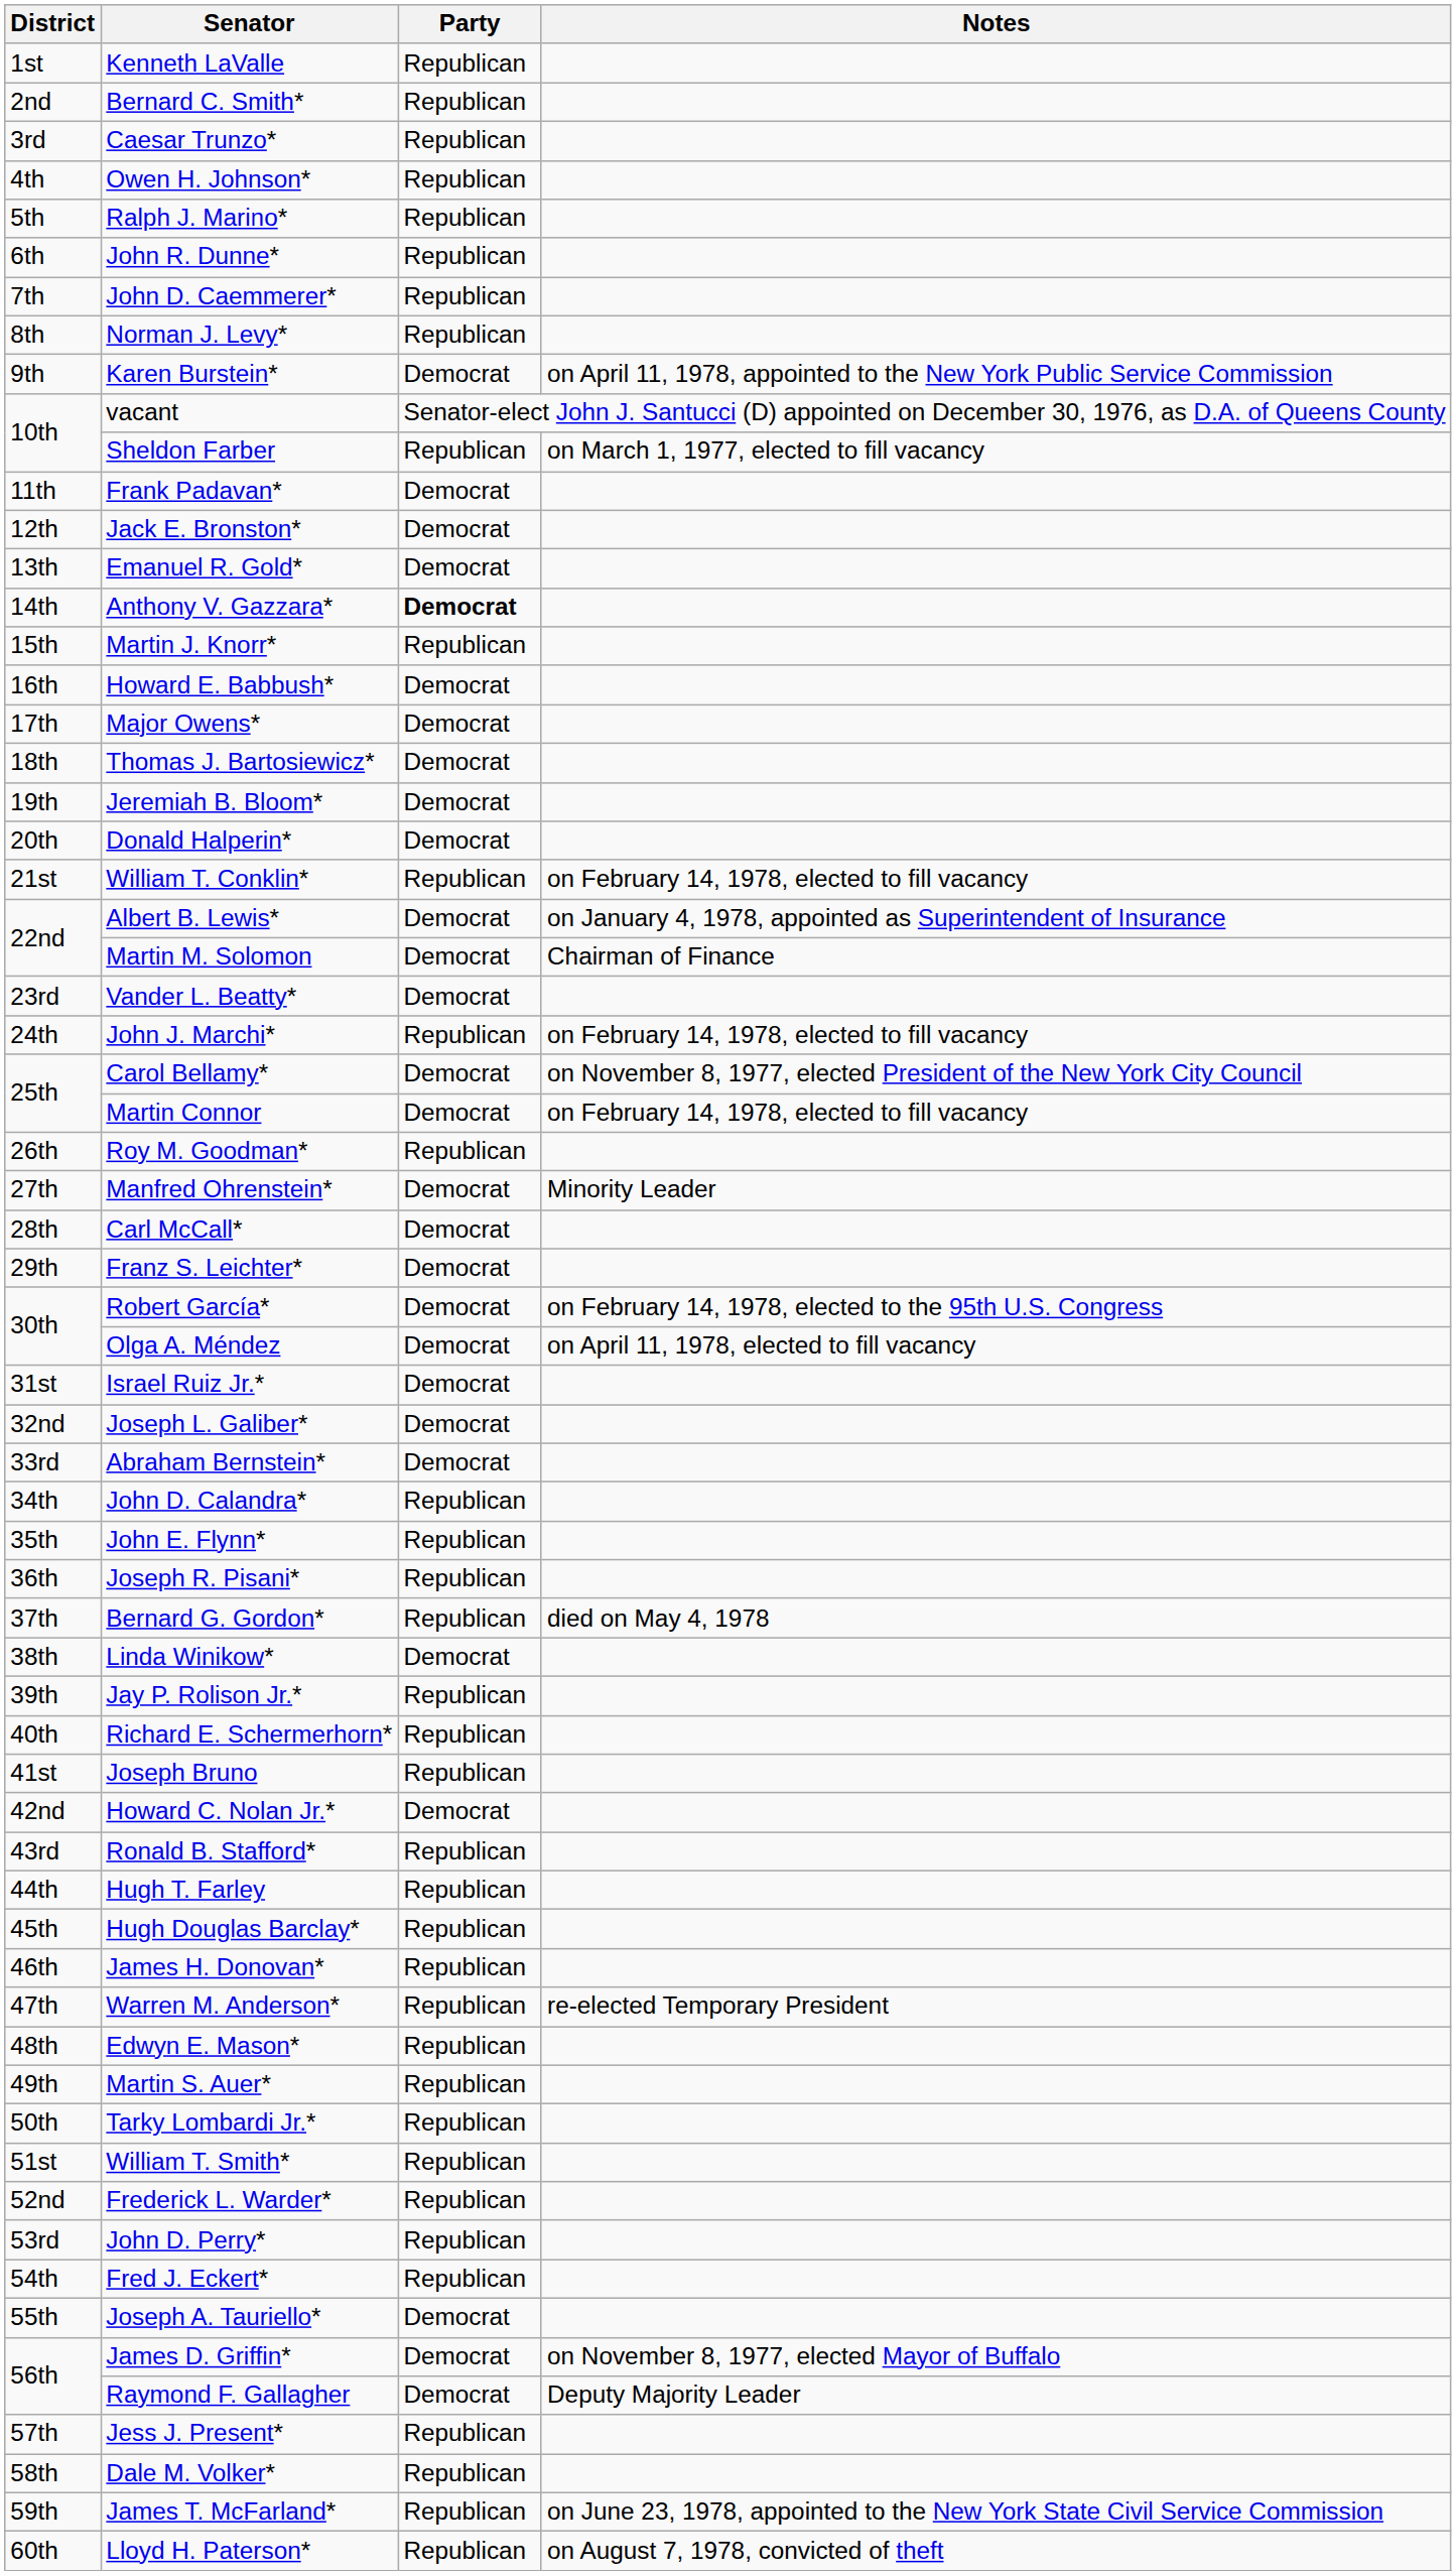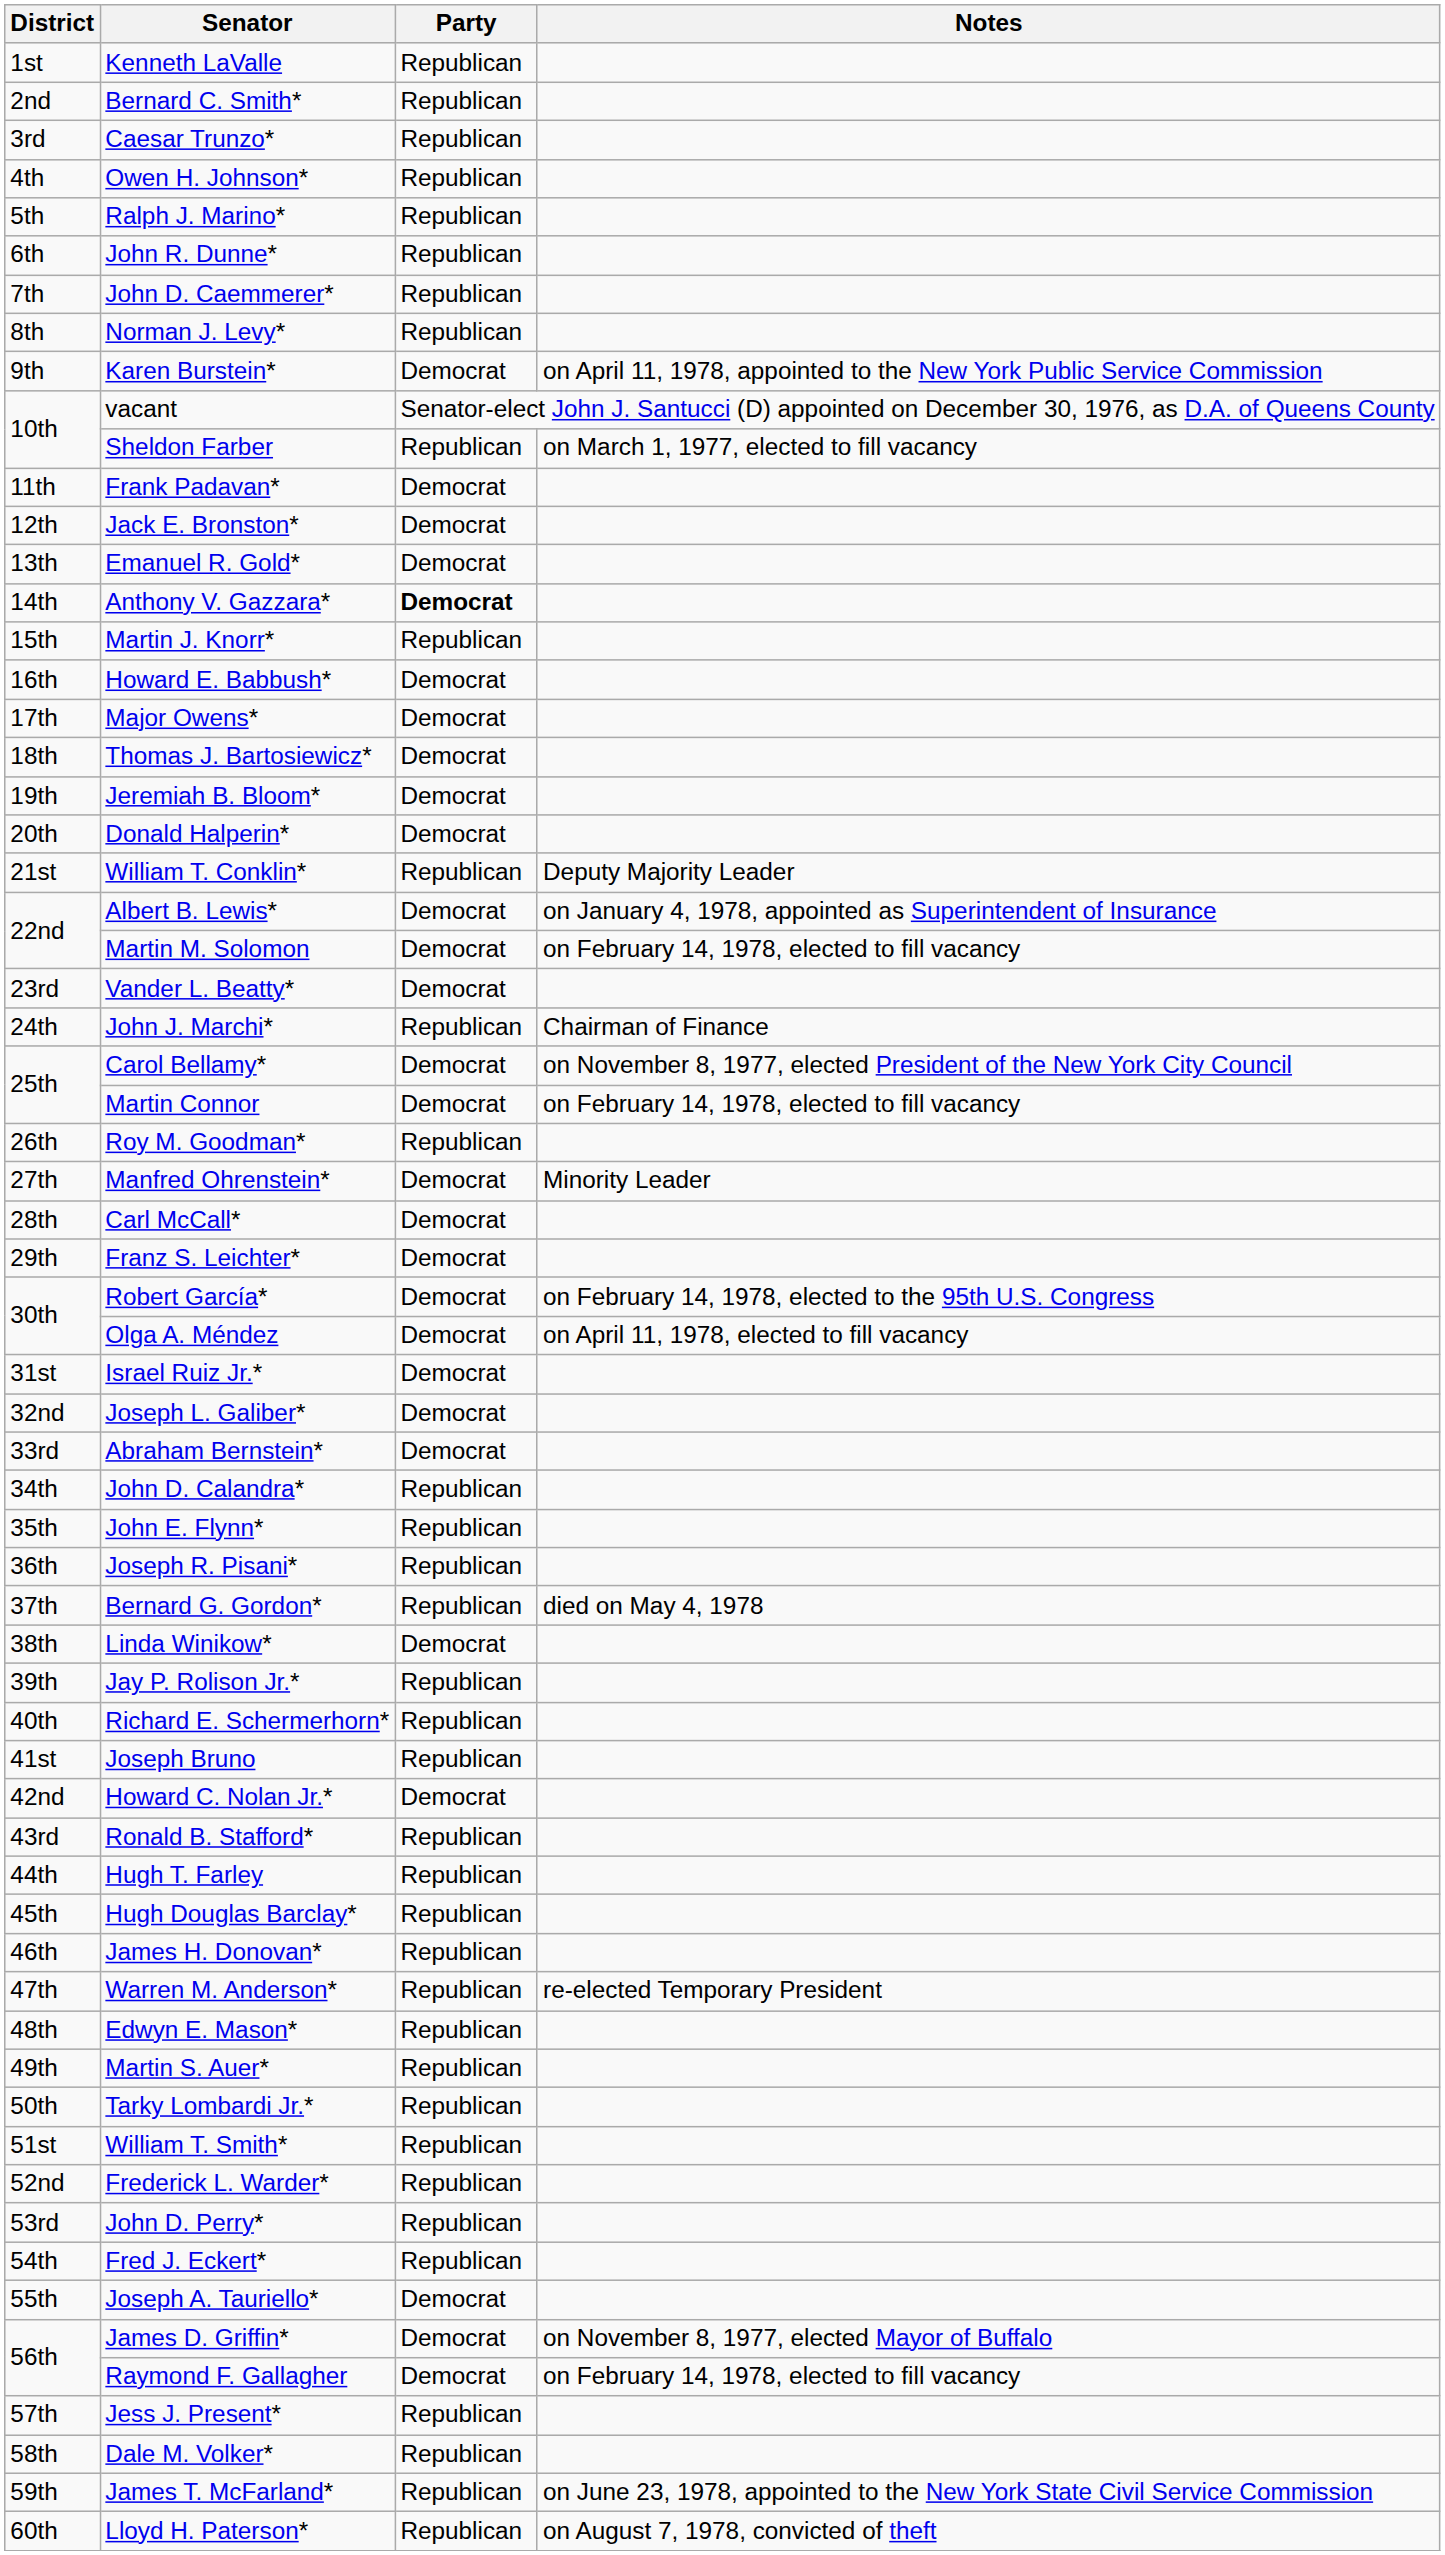 <table class=wikitable>
 <tr>
 <th>District</th>
 <th>Senator</th>
 <th>Party</th>
 <th>Notes</th>
 </tr>
 <tr>
 <td>1st</td>
 <td><a href='#'>Kenneth LaValle</a></td>
 <td>Republican</td>
 <td></td>
 </tr>
 <tr>
 <td>2nd</td>
 <td><a href='#'>Bernard C. Smith</a>*</td>
 <td>Republican</td>
 <td></td>
 </tr>
 <tr>
 <td>3rd</td>
 <td><a href='#'>Caesar Trunzo</a>*</td>
 <td>Republican</td>
 <td></td>
 </tr>
 <tr>
 <td>4th</td>
 <td><a href='#'>Owen H. Johnson</a>*</td>
 <td>Republican</td>
 <td></td>
 </tr>
 <tr>
 <td>5th</td>
 <td><a href='#'>Ralph J. Marino</a>*</td>
 <td>Republican</td>
 <td></td>
 </tr>
 <tr>
 <td>6th</td>
 <td><a href='#'>John R. Dunne</a>*</td>
 <td>Republican</td>
 <td></td>
 </tr>
 <tr>
 <td>7th</td>
 <td><a href='#'>John D. Caemmerer</a>*</td>
 <td>Republican</td>
 <td></td>
 </tr>
 <tr>
 <td>8th</td>
 <td><a href='#'>Norman J. Levy</a>*</td>
 <td>Republican</td>
 <td></td>
 </tr>
 <tr>
 <td>9th</td>
 <td><a href='#'>Karen Burstein</a>*</td>
 <td>Democrat</td>
 <td>on April 11, 1978, appointed to the <a href='#'>New York Public Service Commission</a></td>
 </tr>
 <tr>
 <td rowspan="2">10th</td>
 <td>vacant</td>
 <td colspan="2">Senator-elect <a href='#'>John J. Santucci</a> (D) appointed on December 30, 1976, as <a href='#'>D.A. of Queens County</a></td>
 </tr>
 <tr>
 <td><a href='#'>Sheldon Farber</a></td>
 <td>Republican</td>
 <td>on March 1, 1977, elected to fill vacancy</td>
 </tr>
 <tr>
 <td>11th</td>
 <td><a href='#'>Frank Padavan</a>*</td>
 <td>Democrat</td>
 <td></td>
 </tr>
 <tr>
 <td>12th</td>
 <td><a href='#'>Jack E. Bronston</a>*</td>
 <td>Democrat</td>
 <td></td>
 </tr>
 <tr>
 <td>13th</td>
 <td><a href='#'>Emanuel R. Gold</a>*</td>
 <td>Democrat</td>
 <td></td>
 </tr>
 <tr>
 <td>14th</td>
 <td><a href='#'>Anthony V. Gazzara</a>*</td>
 <td><strong>Democrat</strong></td>
 <td></td>
 </tr>
 <tr>
 <td>15th</td>
 <td><a href='#'>Martin J. Knorr</a>*</td>
 <td>Republican</td>
 <td></td>
 </tr>
 <tr>
 <td>16th</td>
 <td><a href='#'>Howard E. Babbush</a>*</td>
 <td>Democrat</td>
 <td></td>
 </tr>
 <tr>
 <td>17th</td>
 <td><a href='#'>Major Owens</a>*</td>
 <td>Democrat</td>
 <td></td>
 </tr>
 <tr>
 <td>18th</td>
 <td><a href='#'>Thomas J. Bartosiewicz</a>*</td>
 <td>Democrat</td>
 <td></td>
 </tr>
 <tr>
 <td>19th</td>
 <td><a href='#'>Jeremiah B. Bloom</a>*</td>
 <td>Democrat</td>
 <td></td>
 </tr>
 <tr>
 <td>20th</td>
 <td><a href='#'>Donald Halperin</a>*</td>
 <td>Democrat</td>
 <td></td>
 </tr>
 <tr>
 <td>21st</td>
 <td><a href='#'>William T. Conklin</a>*</td>
 <td>Republican</td>
-<td>on February 14, 1978, elected to fill vacancy</td>
+<td>Deputy Majority Leader</td>
 </tr>
 <tr>
 <td rowspan="2">22nd</td>
 <td><a href='#'>Albert B. Lewis</a>*</td>
 <td>Democrat</td>
 <td>on January 4, 1978, appointed as <a href='#'>Superintendent of Insurance</a></td>
 </tr>
 <tr>
 <td><a href='#'>Martin M. Solomon</a></td>
 <td>Democrat</td>
-<td>Chairman of Finance</td>
+<td>on February 14, 1978, elected to fill vacancy</td>
 </tr>
 <tr>
 <td>23rd</td>
 <td><a href='#'>Vander L. Beatty</a>*</td>
 <td>Democrat</td>
 <td></td>
 </tr>
 <tr>
 <td>24th</td>
 <td><a href='#'>John J. Marchi</a>*</td>
 <td>Republican</td>
-<td>on February 14, 1978, elected to fill vacancy</td>
+<td>Chairman of Finance</td>
 </tr>
 <tr>
 <td rowspan="2">25th</td>
 <td><a href='#'>Carol Bellamy</a>*</td>
 <td>Democrat</td>
 <td>on November 8, 1977, elected <a href='#'>President of the New York City Council</a></td>
 </tr>
 <tr>
 <td><a href='#'>Martin Connor</a></td>
 <td>Democrat</td>
 <td>on February 14, 1978, elected to fill vacancy</td>
 </tr>
 <tr>
 <td>26th</td>
 <td><a href='#'>Roy M. Goodman</a>*</td>
 <td>Republican</td>
 <td></td>
 </tr>
 <tr>
 <td>27th</td>
 <td><a href='#'>Manfred Ohrenstein</a>*</td>
 <td>Democrat</td>
 <td>Minority Leader</td>
 </tr>
 <tr>
 <td>28th</td>
 <td><a href='#'>Carl McCall</a>*</td>
 <td>Democrat</td>
 <td></td>
 </tr>
 <tr>
 <td>29th</td>
 <td><a href='#'>Franz S. Leichter</a>*</td>
 <td>Democrat</td>
 <td></td>
 </tr>
 <tr>
 <td rowspan="2">30th</td>
 <td><a href='#'>Robert García</a>*</td>
 <td>Democrat</td>
 <td>on February 14, 1978, elected to the <a href='#'>95th U.S. Congress</a></td>
 </tr>
 <tr>
 <td><a href='#'>Olga A. Méndez</a></td>
 <td>Democrat</td>
 <td>on April 11, 1978, elected to fill vacancy</td>
 </tr>
 <tr>
 <td>31st</td>
 <td><a href='#'>Israel Ruiz Jr.</a>*</td>
 <td>Democrat</td>
 <td></td>
 </tr>
 <tr>
 <td>32nd</td>
 <td><a href='#'>Joseph L. Galiber</a>*</td>
 <td>Democrat</td>
 <td></td>
 </tr>
 <tr>
 <td>33rd</td>
 <td><a href='#'>Abraham Bernstein</a>*</td>
 <td>Democrat</td>
 <td></td>
 </tr>
 <tr>
 <td>34th</td>
 <td><a href='#'>John D. Calandra</a>*</td>
 <td>Republican</td>
 <td></td>
 </tr>
 <tr>
 <td>35th</td>
 <td><a href='#'>John E. Flynn</a>*</td>
 <td>Republican</td>
 <td></td>
 </tr>
 <tr>
 <td>36th</td>
 <td><a href='#'>Joseph R. Pisani</a>*</td>
 <td>Republican</td>
 <td></td>
 </tr>
 <tr>
 <td>37th</td>
 <td><a href='#'>Bernard G. Gordon</a>*</td>
 <td>Republican</td>
 <td>died on May 4, 1978</td>
 </tr>
 <tr>
 <td>38th</td>
 <td><a href='#'>Linda Winikow</a>*</td>
 <td>Democrat</td>
 <td></td>
 </tr>
 <tr>
 <td>39th</td>
 <td><a href='#'>Jay P. Rolison Jr.</a>*</td>
 <td>Republican</td>
 <td></td>
 </tr>
 <tr>
 <td>40th</td>
 <td><a href='#'>Richard E. Schermerhorn</a>*</td>
 <td>Republican</td>
 <td></td>
 </tr>
 <tr>
 <td>41st</td>
 <td><a href='#'>Joseph Bruno</a></td>
 <td>Republican</td>
 <td></td>
 </tr>
 <tr>
 <td>42nd</td>
 <td><a href='#'>Howard C. Nolan Jr.</a>*</td>
 <td>Democrat</td>
 <td></td>
 </tr>
 <tr>
 <td>43rd</td>
 <td><a href='#'>Ronald B. Stafford</a>*</td>
 <td>Republican</td>
 <td></td>
 </tr>
 <tr>
 <td>44th</td>
 <td><a href='#'>Hugh T. Farley</a></td>
 <td>Republican</td>
 <td></td>
 </tr>
 <tr>
 <td>45th</td>
 <td><a href='#'>Hugh Douglas Barclay</a>*</td>
 <td>Republican</td>
 <td></td>
 </tr>
 <tr>
 <td>46th</td>
 <td><a href='#'>James H. Donovan</a>*</td>
 <td>Republican</td>
 <td></td>
 </tr>
 <tr>
 <td>47th</td>
 <td><a href='#'>Warren M. Anderson</a>*</td>
 <td>Republican</td>
 <td>re-elected Temporary President</td>
 </tr>
 <tr>
 <td>48th</td>
 <td><a href='#'>Edwyn E. Mason</a>*</td>
 <td>Republican</td>
 <td></td>
 </tr>
 <tr>
 <td>49th</td>
 <td><a href='#'>Martin S. Auer</a>*</td>
 <td>Republican</td>
 <td></td>
 </tr>
 <tr>
 <td>50th</td>
 <td><a href='#'>Tarky Lombardi Jr.</a>*</td>
 <td>Republican</td>
 <td></td>
 </tr>
 <tr>
 <td>51st</td>
 <td><a href='#'>William T. Smith</a>*</td>
 <td>Republican</td>
 <td></td>
 </tr>
 <tr>
 <td>52nd</td>
 <td><a href='#'>Frederick L. Warder</a>*</td>
 <td>Republican</td>
 <td></td>
 </tr>
 <tr>
 <td>53rd</td>
 <td><a href='#'>John D. Perry</a>*</td>
 <td>Republican</td>
 <td></td>
 </tr>
 <tr>
 <td>54th</td>
 <td><a href='#'>Fred J. Eckert</a>*</td>
 <td>Republican</td>
 <td></td>
 </tr>
 <tr>
 <td>55th</td>
 <td><a href='#'>Joseph A. Tauriello</a>*</td>
 <td>Democrat</td>
 <td></td>
 </tr>
 <tr>
 <td rowspan="2">56th</td>
 <td><a href='#'>James D. Griffin</a>*</td>
 <td>Democrat</td>
 <td>on November 8, 1977, elected <a href='#'>Mayor of Buffalo</a></td>
 </tr>
 <tr>
 <td><a href='#'>Raymond F. Gallagher</a></td>
 <td>Democrat</td>
-<td>Deputy Majority Leader</td>
+<td>on February 14, 1978, elected to fill vacancy</td>
 </tr>
 <tr>
 <td>57th</td>
 <td><a href='#'>Jess J. Present</a>*</td>
 <td>Republican</td>
 <td></td>
 </tr>
 <tr>
 <td>58th</td>
 <td><a href='#'>Dale M. Volker</a>*</td>
 <td>Republican</td>
 <td></td>
 </tr>
 <tr>
 <td>59th</td>
 <td><a href='#'>James T. McFarland</a>*</td>
 <td>Republican</td>
 <td>on June 23, 1978, appointed to the <a href='#'>New York State Civil Service Commission</a></td>
 </tr>
 <tr>
 <td>60th</td>
 <td><a href='#'>Lloyd H. Paterson</a>*</td>
 <td>Republican</td>
 <td>on August 7, 1978, convicted of <a href='#'>theft</a></td>
 </tr>
 <tr>
 </tr>
 </table>
